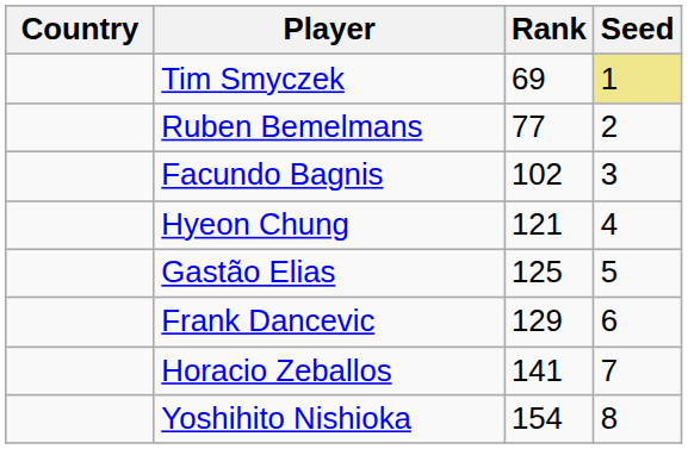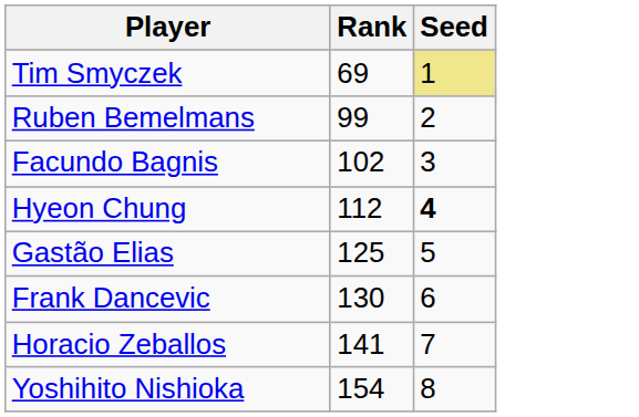 <table class="sortable wikitable">
 <tr>
-<th width="70">Country</th>
 <th width="175">Player</th>
 <th>Rank</th>
 <th>Seed</th>
 </tr>
 <tr>
-<td></td>
 <td><a href='#'>Tim Smyczek</a></td>
 <td>69</td>
 <td style="background: khaki;">1</td>
 </tr>
 <tr>
-<td></td>
 <td><a href='#'>Ruben Bemelmans</a></td>
-<td>77</td>
+<td>99</td>
 <td>2</td>
 </tr>
 <tr>
-<td></td>
 <td><a href='#'>Facundo Bagnis</a></td>
 <td>102</td>
 <td>3</td>
 </tr>
 <tr>
-<td></td>
 <td><a href='#'>Hyeon Chung</a></td>
-<td>121</td>
-<td>4</td>
+<td>112</td>
+<td><strong>4</strong></td>
 </tr>
 <tr>
-<td></td>
 <td><a href='#'>Gastão Elias</a></td>
 <td>125</td>
 <td>5</td>
 </tr>
 <tr>
-<td></td>
 <td><a href='#'>Frank Dancevic</a></td>
-<td>129</td>
+<td>130</td>
 <td>6</td>
 </tr>
 <tr>
-<td></td>
 <td><a href='#'>Horacio Zeballos</a></td>
 <td>141</td>
 <td>7</td>
 </tr>
 <tr>
-<td></td>
 <td><a href='#'>Yoshihito Nishioka</a></td>
 <td>154</td>
 <td>8</td>
 </tr>
 </table>
